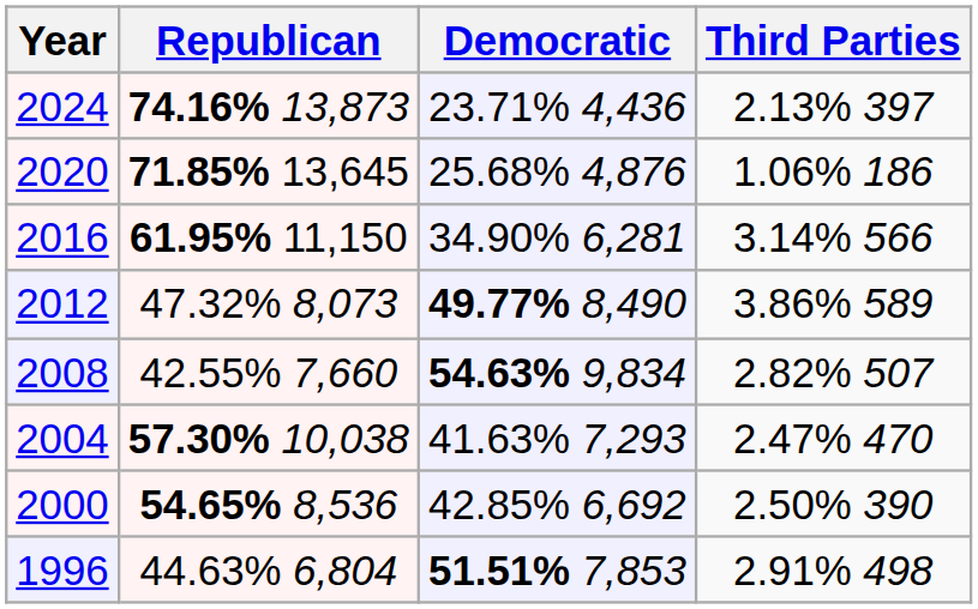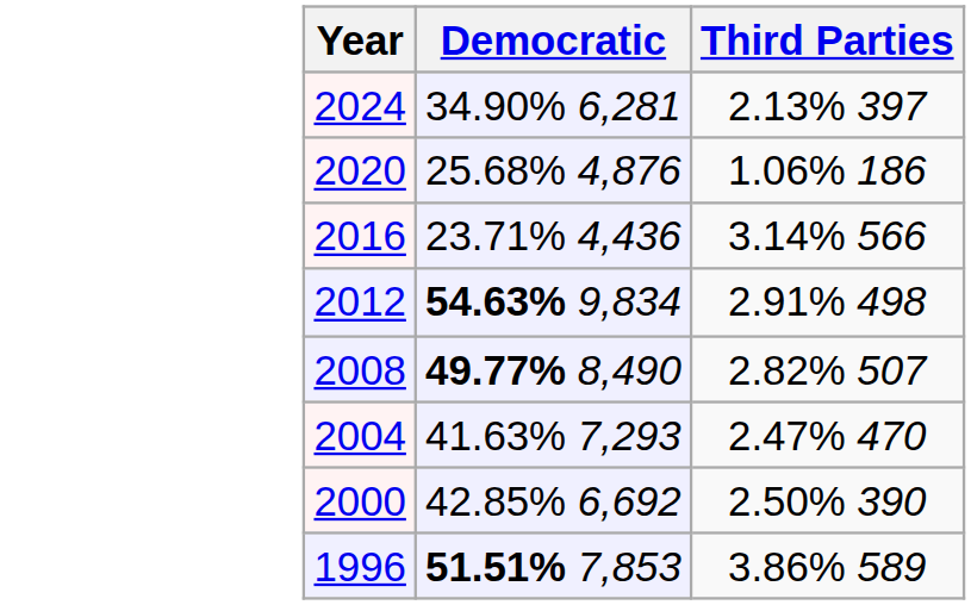 <table class="wikitable" style="float:right; font-size:95%;">
 <tr bgcolor=lightgrey>
 <th>Year</th>
-<th><a href='#'>Republican</a></th>
 <th><a href='#'>Democratic</a></th>
 <th><a href='#'>Third Parties</a></th>
 </tr>
 <tr>
 <td align="center" bgcolor="#fff3f3"><a href='#'>2024</a></td>
-<td align="center" bgcolor="#fff3f3"><strong>74.16%</strong> <em>13,873</em></td>
-<td align="center" bgcolor="#f0f0ff">23.71% <em>4,436</em></td>
+<td align="center" bgcolor="#f0f0ff">34.90% <em>6,281</em></td>
 <td align="center">2.13% <em>397</em></td>
 </tr>
 <tr>
 <td align="center" bgcolor="#fff3f3"><a href='#'>2020</a></td>
-<td align="center" bgcolor="#fff3f3"><strong>71.85%</strong> 13,645</td>
 <td align="center" bgcolor="#f0f0ff">25.68% <em>4,876</em></td>
 <td align="center">1.06% <em>186</em></td>
 </tr>
 <tr>
 <td align="center" bgcolor="#fff3f3"><a href='#'>2016</a></td>
-<td align="center" bgcolor="#fff3f3"><strong>61.95%</strong> 11,150</td>
-<td align="center" bgcolor="#f0f0ff">34.90% <em>6,281</em></td>
+<td align="center" bgcolor="#f0f0ff">23.71% <em>4,436</em></td>
 <td align="center">3.14% <em>566</em></td>
 </tr>
 <tr>
 <td align="center" bgcolor="#f0f0ff"><a href='#'>2012</a></td>
-<td align="center" bgcolor="#fff3f3">47.32% <em>8,073</em></td>
-<td align="center" bgcolor="#f0f0ff"><strong>49.77%</strong> <em>8,490</em></td>
-<td align="center">3.86% <em>589</em></td>
+<td align="center" bgcolor="#f0f0ff"><strong>54.63%</strong> <em>9,834</em></td>
+<td align="center">2.91% <em>498</em></td>
 </tr>
 <tr>
 <td align="center" bgcolor="#f0f0ff"><a href='#'>2008</a></td>
-<td align="center" bgcolor="#fff3f3">42.55% <em>7,660</em></td>
-<td align="center" bgcolor="#f0f0ff"><strong>54.63%</strong> <em>9,834</em></td>
+<td align="center" bgcolor="#f0f0ff"><strong>49.77%</strong> <em>8,490</em></td>
 <td align="center">2.82% <em>507</em></td>
 </tr>
 <tr>
 <td align="center" bgcolor="#fff3f3"><a href='#'>2004</a></td>
-<td align="center" bgcolor="#fff3f3"><strong>57.30%</strong> <em>10,038</em></td>
 <td align="center" bgcolor="#f0f0ff">41.63% <em>7,293</em></td>
 <td align="center">2.47% <em>470</em></td>
 </tr>
 <tr>
 <td align="center" bgcolor="#fff3f3"><a href='#'>2000</a></td>
-<td align="center" bgcolor="#fff3f3"><strong>54.65%</strong> <em>8,536</em></td>
 <td align="center" bgcolor="#f0f0ff">42.85% <em>6,692</em></td>
 <td align="center">2.50% <em>390</em></td>
 </tr>
 <tr>
 <td align="center" bgcolor="#f0f0ff"><a href='#'>1996</a></td>
-<td align="center" bgcolor="#fff3f3">44.63% <em>6,804</em></td>
 <td align="center" bgcolor="#f0f0ff"><strong>51.51%</strong> <em>7,853</em></td>
-<td align="center">2.91% <em>498</em></td>
+<td align="center">3.86% <em>589</em></td>
 </tr>
 </table>
